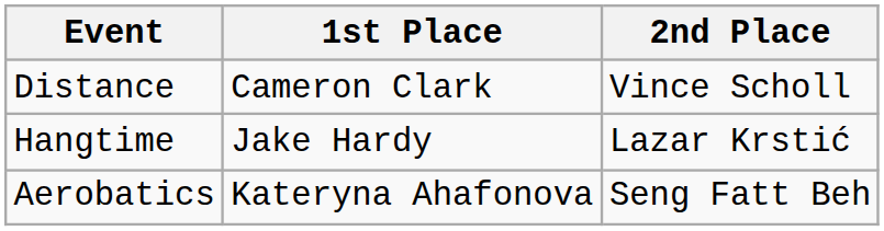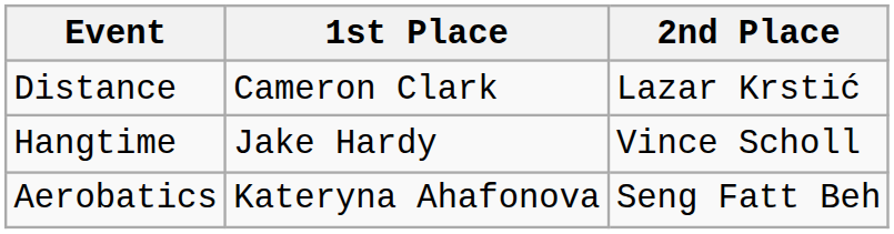 <table class="wikitable">
 <tr>
 <th>Event</th>
 <th>1st Place</th>
 <th>2nd Place</th>
 </tr>
 <tr>
 <td>Distance</td>
 <td> Cameron Clark</td>
-<td> Vince Scholl</td>
+<td> Lazar Krstić</td>
 </tr>
 <tr>
 <td>Hangtime</td>
 <td> Jake Hardy</td>
-<td> Lazar Krstić</td>
+<td> Vince Scholl</td>
 </tr>
 <tr>
 <td>Aerobatics</td>
 <td> Kateryna Ahafonova</td>
 <td> Seng Fatt Beh</td>
 </tr>
 </table>
